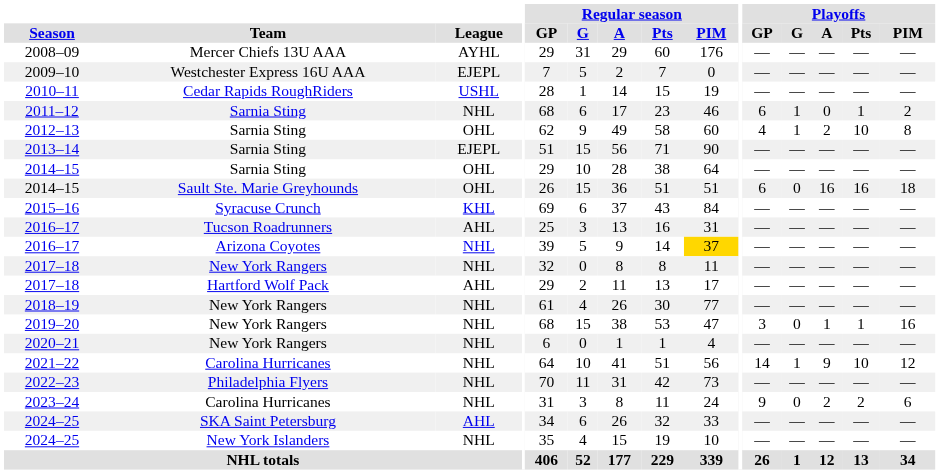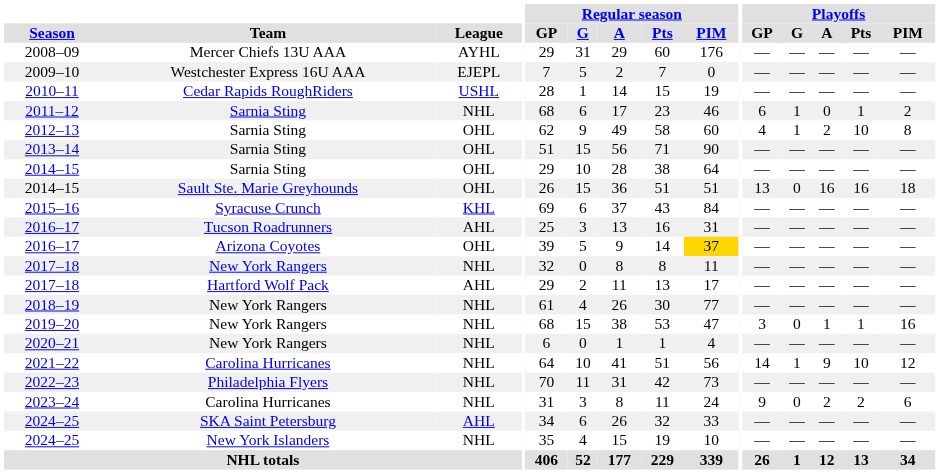 <table border="0" cellpadding="1" cellspacing="0" style="text-align:center; width:60em;">
 <tr bgcolor="#e0e0e0">
 <th colspan="3" bgcolor="#ffffff"></th>
 <th rowspan="99" bgcolor="#ffffff"></th>
 <th colspan="5"><a href='#'>Regular season</a></th>
 <th rowspan="99" bgcolor="#ffffff"></th>
 <th colspan="5"><a href='#'>Playoffs</a></th>
 </tr>
 <tr bgcolor="#e0e0e0">
 <th><a href='#'>Season</a></th>
 <th>Team</th>
 <th>League</th>
 <th>GP</th>
 <th><a href='#'>G</a></th>
 <th><a href='#'>A</a></th>
 <th><a href='#'>Pts</a></th>
 <th><a href='#'>PIM</a></th>
 <th>GP</th>
 <th>G</th>
 <th>A</th>
 <th>Pts</th>
 <th>PIM</th>
 </tr>
 <tr>
 <td>2008–09</td>
 <td>Mercer Chiefs 13U AAA</td>
 <td>AYHL</td>
 <td>29</td>
 <td>31</td>
 <td>29</td>
 <td>60</td>
 <td>176</td>
 <td>—</td>
 <td>—</td>
 <td>—</td>
 <td>—</td>
 <td>—</td>
 </tr>
 <tr bgcolor="#f0f0f0">
 <td>2009–10</td>
 <td>Westchester Express 16U AAA</td>
 <td>EJEPL</td>
 <td>7</td>
 <td>5</td>
 <td>2</td>
 <td>7</td>
 <td>0</td>
 <td>—</td>
 <td>—</td>
 <td>—</td>
 <td>—</td>
 <td>—</td>
 </tr>
 <tr>
 <td><a href='#'>2010–11</a></td>
 <td><a href='#'>Cedar Rapids RoughRiders</a></td>
 <td><a href='#'>USHL</a></td>
 <td>28</td>
 <td>1</td>
 <td>14</td>
 <td>15</td>
 <td>19</td>
 <td>—</td>
 <td>—</td>
 <td>—</td>
 <td>—</td>
 <td>—</td>
 </tr>
 <tr bgcolor="#f0f0f0">
 <td><a href='#'>2011–12</a></td>
 <td><a href='#'>Sarnia Sting</a></td>
 <td>NHL</td>
 <td>68</td>
 <td>6</td>
 <td>17</td>
 <td>23</td>
 <td>46</td>
 <td>6</td>
 <td>1</td>
 <td>0</td>
 <td>1</td>
 <td>2</td>
 </tr>
 <tr>
 <td><a href='#'>2012–13</a></td>
 <td>Sarnia Sting</td>
 <td>OHL</td>
 <td>62</td>
 <td>9</td>
 <td>49</td>
 <td>58</td>
 <td>60</td>
 <td>4</td>
 <td>1</td>
 <td>2</td>
 <td>10</td>
 <td>8</td>
 </tr>
 <tr bgcolor="#f0f0f0">
 <td><a href='#'>2013–14</a></td>
 <td>Sarnia Sting</td>
-<td>EJEPL</td>
+<td>OHL</td>
 <td>51</td>
 <td>15</td>
 <td>56</td>
 <td>71</td>
 <td>90</td>
 <td>—</td>
 <td>—</td>
 <td>—</td>
 <td>—</td>
 <td>—</td>
 </tr>
 <tr>
 <td><a href='#'>2014–15</a></td>
 <td>Sarnia Sting</td>
 <td>OHL</td>
 <td>29</td>
 <td>10</td>
 <td>28</td>
 <td>38</td>
 <td>64</td>
 <td>—</td>
 <td>—</td>
 <td>—</td>
 <td>—</td>
 <td>—</td>
 </tr>
 <tr bgcolor="#f0f0f0">
 <td>2014–15</td>
 <td><a href='#'>Sault Ste. Marie Greyhounds</a></td>
 <td>OHL</td>
 <td>26</td>
 <td>15</td>
 <td>36</td>
 <td>51</td>
 <td>51</td>
-<td>6</td>
+<td>13</td>
 <td>0</td>
 <td>16</td>
 <td>16</td>
 <td>18</td>
 </tr>
 <tr>
 <td><a href='#'>2015–16</a></td>
 <td><a href='#'>Syracuse Crunch</a></td>
 <td><a href='#'>KHL</a></td>
 <td>69</td>
 <td>6</td>
 <td>37</td>
 <td>43</td>
 <td>84</td>
 <td>—</td>
 <td>—</td>
 <td>—</td>
 <td>—</td>
 <td>—</td>
 </tr>
 <tr bgcolor="#f0f0f0">
 <td><a href='#'>2016–17</a></td>
 <td><a href='#'>Tucson Roadrunners</a></td>
 <td>AHL</td>
 <td>25</td>
 <td>3</td>
 <td>13</td>
 <td>16</td>
 <td>31</td>
 <td>—</td>
 <td>—</td>
 <td>—</td>
 <td>—</td>
 <td>—</td>
 </tr>
 <tr>
 <td><a href='#'>2016–17</a></td>
 <td><a href='#'>Arizona Coyotes</a></td>
-<td><a href='#'>NHL</a></td>
+<td>OHL</td>
 <td>39</td>
 <td>5</td>
 <td>9</td>
 <td>14</td>
 <td style="background: gold;">37</td>
 <td>—</td>
 <td>—</td>
 <td>—</td>
 <td>—</td>
 <td>—</td>
 </tr>
 <tr bgcolor="#f0f0f0">
 <td><a href='#'>2017–18</a></td>
 <td><a href='#'>New York Rangers</a></td>
 <td>NHL</td>
 <td>32</td>
 <td>0</td>
 <td>8</td>
 <td>8</td>
 <td>11</td>
 <td>—</td>
 <td>—</td>
 <td>—</td>
 <td>—</td>
 <td>—</td>
 </tr>
 <tr>
 <td><a href='#'>2017–18</a></td>
 <td><a href='#'>Hartford Wolf Pack</a></td>
 <td>AHL</td>
 <td>29</td>
 <td>2</td>
 <td>11</td>
 <td>13</td>
 <td>17</td>
 <td>—</td>
 <td>—</td>
 <td>—</td>
 <td>—</td>
 <td>—</td>
 </tr>
 <tr bgcolor="#f0f0f0">
 <td><a href='#'>2018–19</a></td>
 <td>New York Rangers</td>
 <td>NHL</td>
 <td>61</td>
 <td>4</td>
 <td>26</td>
 <td>30</td>
 <td>77</td>
 <td>—</td>
 <td>—</td>
 <td>—</td>
 <td>—</td>
 <td>—</td>
 </tr>
 <tr>
 <td><a href='#'>2019–20</a></td>
 <td>New York Rangers</td>
 <td>NHL</td>
 <td>68</td>
 <td>15</td>
 <td>38</td>
 <td>53</td>
 <td>47</td>
 <td>3</td>
 <td>0</td>
 <td>1</td>
 <td>1</td>
 <td>16</td>
 </tr>
 <tr bgcolor="#f0f0f0">
 <td><a href='#'>2020–21</a></td>
 <td>New York Rangers</td>
 <td>NHL</td>
 <td>6</td>
 <td>0</td>
 <td>1</td>
 <td>1</td>
 <td>4</td>
 <td>—</td>
 <td>—</td>
 <td>—</td>
 <td>—</td>
 <td>—</td>
 </tr>
 <tr>
 <td><a href='#'>2021–22</a></td>
 <td><a href='#'>Carolina Hurricanes</a></td>
 <td>NHL</td>
 <td>64</td>
 <td>10</td>
 <td>41</td>
 <td>51</td>
 <td>56</td>
 <td>14</td>
 <td>1</td>
 <td>9</td>
 <td>10</td>
 <td>12</td>
 </tr>
 <tr bgcolor="#f0f0f0">
 <td><a href='#'>2022–23</a></td>
 <td><a href='#'>Philadelphia Flyers</a></td>
 <td>NHL</td>
 <td>70</td>
 <td>11</td>
 <td>31</td>
 <td>42</td>
 <td>73</td>
 <td>—</td>
 <td>—</td>
 <td>—</td>
 <td>—</td>
 <td>—</td>
 </tr>
 <tr>
 <td><a href='#'>2023–24</a></td>
 <td>Carolina Hurricanes</td>
 <td>NHL</td>
 <td>31</td>
 <td>3</td>
 <td>8</td>
 <td>11</td>
 <td>24</td>
 <td>9</td>
 <td>0</td>
 <td>2</td>
 <td>2</td>
 <td>6</td>
 </tr>
 <tr>
 </tr>
 <tr bgcolor="#f0f0f0">
 <td><a href='#'>2024–25</a></td>
 <td><a href='#'>SKA Saint Petersburg</a></td>
 <td><a href='#'>AHL</a></td>
 <td>34</td>
 <td>6</td>
 <td>26</td>
 <td>32</td>
 <td>33</td>
 <td>—</td>
 <td>—</td>
 <td>—</td>
 <td>—</td>
 <td>—</td>
 </tr>
 <tr>
 <td><a href='#'>2024–25</a></td>
 <td><a href='#'>New York Islanders</a></td>
 <td>NHL</td>
 <td>35</td>
 <td>4</td>
 <td>15</td>
 <td>19</td>
 <td>10</td>
 <td>—</td>
 <td>—</td>
 <td>—</td>
 <td>—</td>
 <td>—</td>
 </tr>
 <tr bgcolor="#e0e0e0">
 <th colspan="3">NHL totals</th>
 <th>406</th>
 <th>52</th>
 <th>177</th>
 <th>229</th>
 <th>339</th>
 <th>26</th>
 <th>1</th>
 <th>12</th>
 <th>13</th>
 <th>34</th>
 </tr>
 </table>
